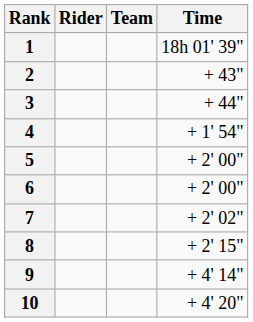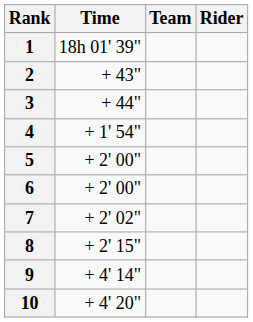 <table class="wikitable" margin-bottom:0;">
 <tr>
 <th scope="col">Rank</th>
+<th scope="col">Time</th>
+<th scope="col">Team</th>
 <th scope="col">Rider</th>
-<th scope="col">Team</th>
-<th scope="col">Time</th>
 </tr>
 <tr>
 <th scope="row">1</th>
+<td align="right">18h 01' 39"</td>
+<td></td>
 <td> </td>
-<td></td>
-<td align="right">18h 01' 39"</td>
 </tr>
 <tr>
 <th scope="row">2</th>
+<td align="right">+ 43"</td>
 <td></td>
 <td></td>
-<td align="right">+ 43"</td>
 </tr>
 <tr>
 <th scope="row">3</th>
+<td align="right">+ 44"</td>
 <td></td>
 <td></td>
-<td align="right">+ 44"</td>
 </tr>
 <tr>
 <th scope="row">4</th>
+<td align="right">+ 1' 54"</td>
 <td></td>
 <td></td>
-<td align="right">+ 1' 54"</td>
 </tr>
 <tr>
 <th scope="row">5</th>
+<td align="right">+ 2' 00"</td>
 <td></td>
 <td></td>
-<td align="right">+ 2' 00"</td>
 </tr>
 <tr>
 <th scope="row">6</th>
+<td align="right">+ 2' 00"</td>
 <td></td>
 <td></td>
-<td align="right">+ 2' 00"</td>
 </tr>
 <tr>
 <th scope="row">7</th>
+<td align="right">+ 2' 02"</td>
 <td></td>
 <td></td>
-<td align="right">+ 2' 02"</td>
 </tr>
 <tr>
 <th scope="row">8</th>
+<td align="right">+ 2' 15"</td>
 <td></td>
 <td></td>
-<td align="right">+ 2' 15"</td>
 </tr>
 <tr>
 <th scope="row">9</th>
+<td align="right">+ 4' 14"</td>
 <td></td>
 <td></td>
-<td align="right">+ 4' 14"</td>
 </tr>
 <tr>
 <th scope="row">10</th>
+<td align="right">+ 4' 20"</td>
 <td></td>
 <td></td>
-<td align="right">+ 4' 20"</td>
 </tr>
 </table>
